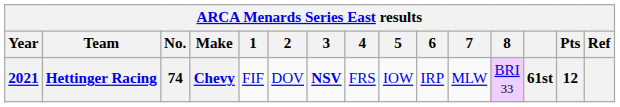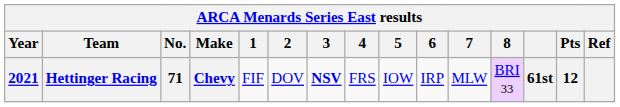 <table class="wikitable" style="text-align:center; font-size:75%">
 <tr>
 <th colspan=15><a href='#'>ARCA Menards Series East</a> results</th>
 </tr>
 <tr>
 <th>Year</th>
 <th>Team</th>
 <th>No.</th>
 <th>Make</th>
 <th>1</th>
 <th>2</th>
 <th>3</th>
 <th>4</th>
 <th>5</th>
 <th>6</th>
 <th>7</th>
 <th>8</th>
 <th></th>
 <th>Pts</th>
 <th>Ref</th>
 </tr>
 <tr>
 <th><a href='#'>2021</a></th>
 <th><a href='#'>Hettinger Racing</a></th>
-<th>74</th>
+<th>71</th>
 <th><a href='#'>Chevy</a></th>
 <td><a href='#'>FIF</a></td>
 <td><a href='#'>DOV</a></td>
 <td><strong><a href='#'>NSV</a></strong></td>
 <td><a href='#'>FRS</a></td>
 <td><a href='#'>IOW</a></td>
 <td><a href='#'>IRP</a></td>
 <td><a href='#'>MLW</a></td>
 <td style="background:#EFCFFF;"><a href='#'>BRI</a><br><small>33</small></td>
 <th>61st</th>
 <th>12</th>
 <th></th>
 </tr>
 </table>
